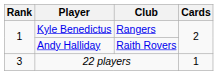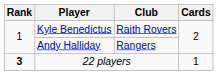 <table class="wikitable" style="text-align:center">
 <tr>
 <th>Rank</th>
 <th>Player</th>
 <th>Club</th>
 <th>Cards</th>
 </tr>
 <tr>
 <td rowspan="2">1</td>
 <td align="left"> <a href='#'>Kyle Benedictus</a></td>
-<td align="left"><a href='#'>Rangers</a></td>
+<td align="left"><a href='#'>Raith Rovers</a></td>
 <td rowspan="2">2</td>
 </tr>
 <tr>
 <td align="left"> <a href='#'>Andy Halliday</a></td>
-<td align="left"><a href='#'>Raith Rovers</a></td>
+<td align="left"><a href='#'>Rangers</a></td>
 </tr>
 <tr>
-<td>3</td>
+<td><strong>3</strong></td>
 <td colspan="2"><em>22 players</em></td>
 <td>1</td>
 </tr>
 </table>
